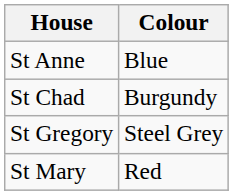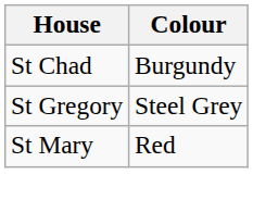 <table class="wikitable">
 <tr>
 <th>House</th>
 <th>Colour</th>
-</tr>
-<tr>
-<td>St Anne</td>
-<td>Blue</td>
 </tr>
 <tr>
 <td>St Chad</td>
 <td>Burgundy</td>
 </tr>
 <tr>
 <td>St Gregory</td>
 <td>Steel Grey</td>
 </tr>
 <tr>
 <td>St Mary</td>
 <td>Red</td>
 </tr>
 </table>
